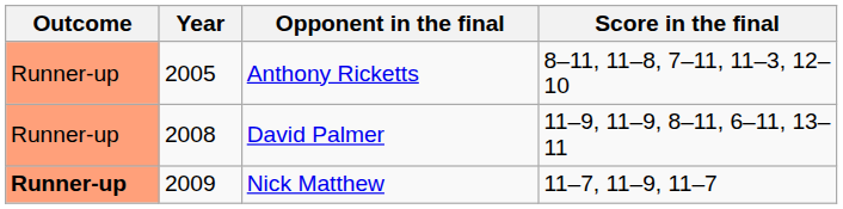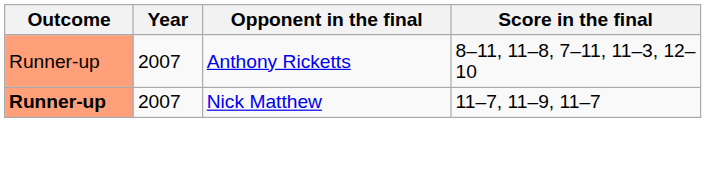 <table class="sortable wikitable">
 <tr>
 <th width="100">Outcome</th>
 <th width="50">Year</th>
 <th width="200">Opponent in the final</th>
 <th width="200">Score in the final</th>
 </tr>
 <tr>
 <td bgcolor="ffa07a">Runner-up</td>
-<td>2005</td>
+<td>2007</td>
 <td>   <a href='#'>Anthony Ricketts</a></td>
 <td>8–11, 11–8, 7–11, 11–3, 12–10</td>
 </tr>
 <tr>
-<td bgcolor="ffa07a">Runner-up</td>
-<td>2008</td>
-<td>   <a href='#'>David Palmer</a></td>
-<td>11–9, 11–9, 8–11, 6–11, 13–11</td>
-</tr>
-<tr>
 <td bgcolor="ffa07a"><strong>Runner-up</strong></td>
-<td>2009</td>
+<td>2007</td>
 <td>   <a href='#'>Nick Matthew</a></td>
 <td>11–7, 11–9, 11–7</td>
 </tr>
 </table>
